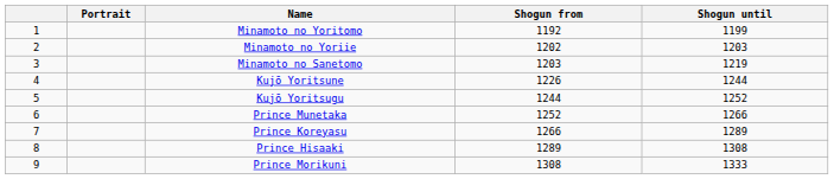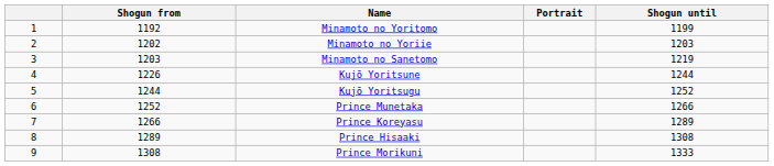 <table width=82% class="wikitable" style="text-align:center">
 <tr>
 <th scope="col" width=2%></th>
+<th scope="col" width=6%>Shogun from</th>
+<th scope="col" width=10%>Name<br></th>
 <th scope="col" width=1%>Portrait</th>
-<th scope="col" width=10%>Name<br></th>
-<th scope="col" width=6%>Shogun from</th>
 <th scope="col" width=6%>Shogun until</th>
 </tr>
 <tr>
 <td>1</td>
+<td>1192</td>
+<td><a href='#'>Minamoto no Yoritomo</a><br></td>
 <td></td>
-<td><a href='#'>Minamoto no Yoritomo</a><br></td>
-<td>1192</td>
 <td>1199</td>
 </tr>
 <tr>
 <td>2</td>
+<td>1202</td>
+<td><a href='#'>Minamoto no Yoriie</a><br></td>
 <td></td>
-<td><a href='#'>Minamoto no Yoriie</a><br></td>
-<td>1202</td>
 <td>1203</td>
 </tr>
 <tr>
 <td>3</td>
+<td>1203</td>
+<td><a href='#'>Minamoto no Sanetomo</a><br></td>
 <td></td>
-<td><a href='#'>Minamoto no Sanetomo</a><br></td>
-<td>1203</td>
 <td>1219</td>
 </tr>
 <tr>
 <td>4</td>
+<td>1226</td>
+<td><a href='#'>Kujō Yoritsune</a><br></td>
 <td></td>
-<td><a href='#'>Kujō Yoritsune</a><br></td>
-<td>1226</td>
 <td>1244</td>
 </tr>
 <tr>
 <td>5</td>
+<td>1244</td>
+<td><a href='#'>Kujō Yoritsugu</a><br></td>
 <td></td>
-<td><a href='#'>Kujō Yoritsugu</a><br></td>
-<td>1244</td>
 <td>1252</td>
 </tr>
 <tr>
 <td>6</td>
+<td>1252</td>
+<td><a href='#'>Prince Munetaka</a><br></td>
 <td></td>
-<td><a href='#'>Prince Munetaka</a><br></td>
-<td>1252</td>
 <td>1266</td>
 </tr>
 <tr>
 <td>7</td>
+<td>1266</td>
+<td><a href='#'>Prince Koreyasu</a><br></td>
 <td></td>
-<td><a href='#'>Prince Koreyasu</a><br></td>
-<td>1266</td>
 <td>1289</td>
 </tr>
 <tr>
 <td>8</td>
+<td>1289</td>
+<td><a href='#'>Prince Hisaaki</a><br></td>
 <td></td>
-<td><a href='#'>Prince Hisaaki</a><br></td>
-<td>1289</td>
 <td>1308</td>
 </tr>
 <tr>
 <td>9</td>
+<td>1308</td>
+<td><a href='#'>Prince Morikuni</a><br></td>
 <td></td>
-<td><a href='#'>Prince Morikuni</a><br></td>
-<td>1308</td>
 <td>1333</td>
 </tr>
 </table>
